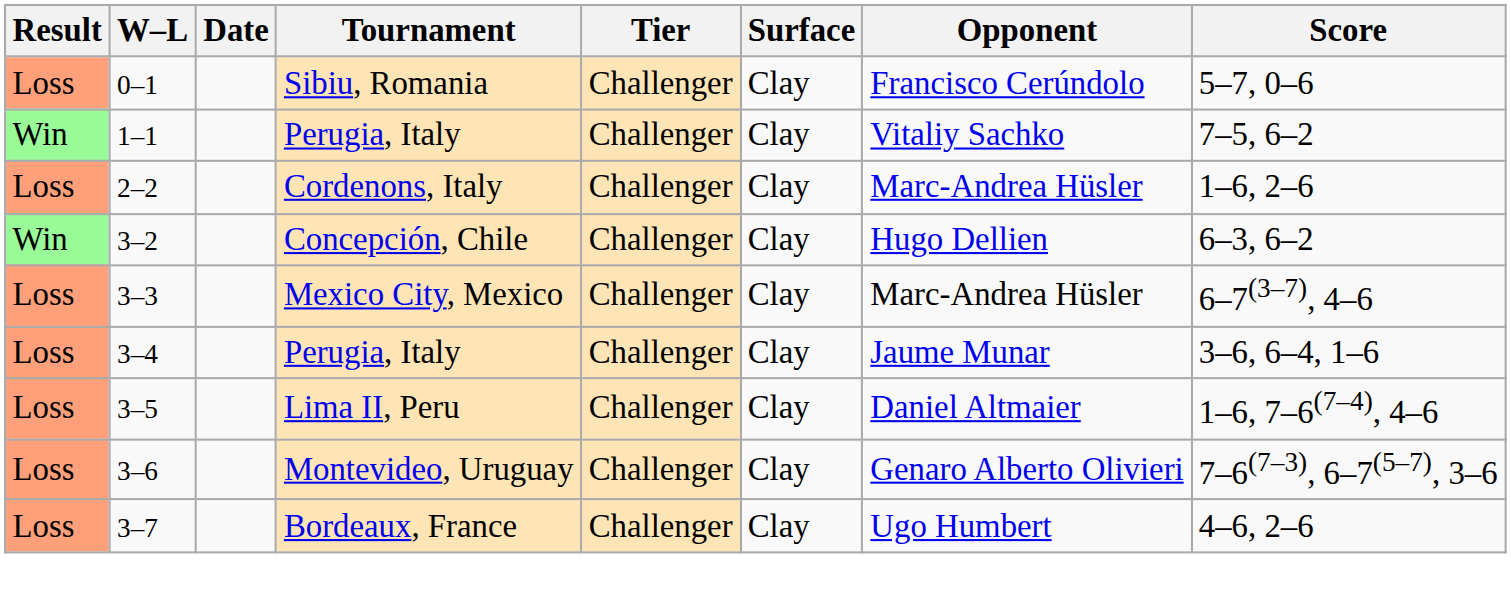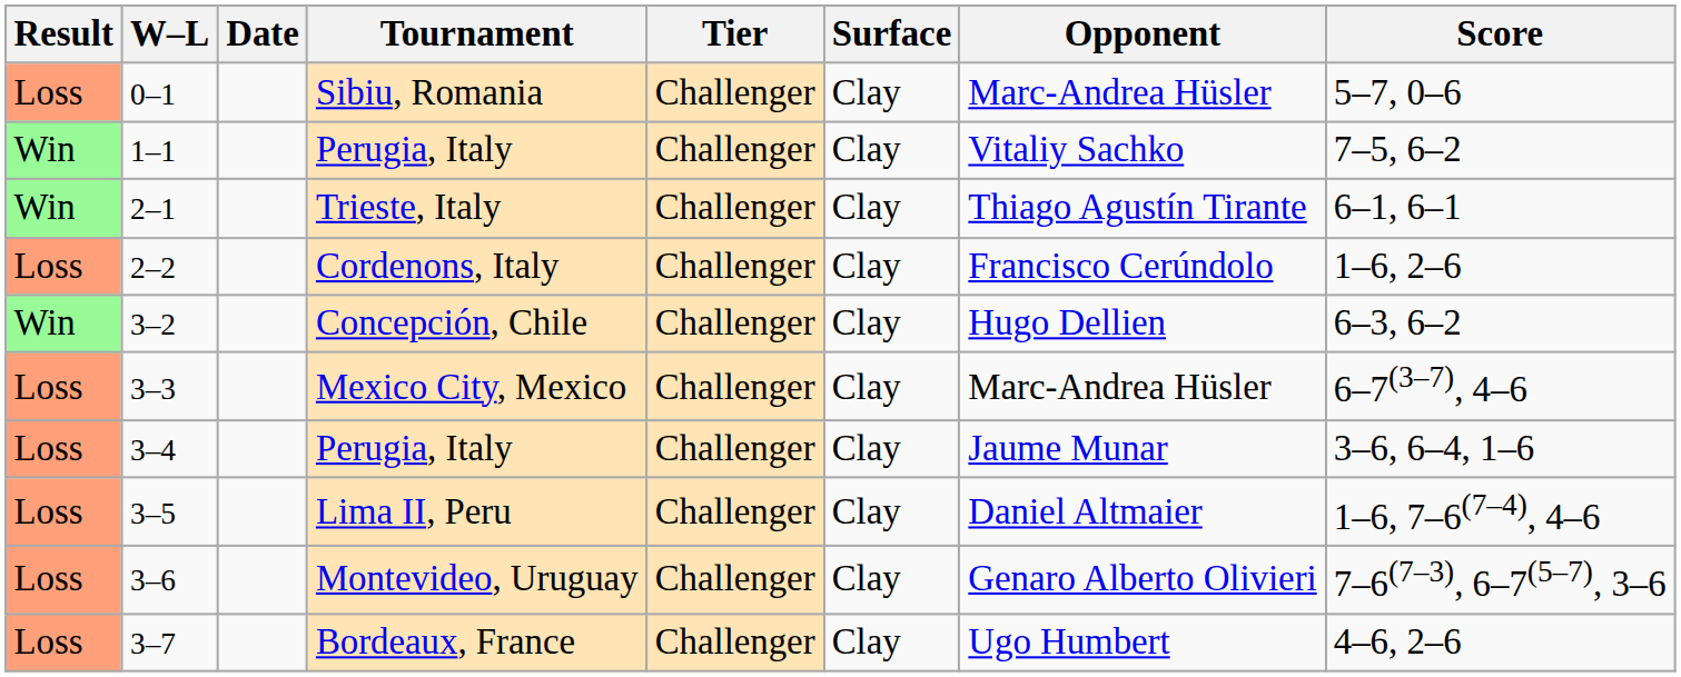 <table class="sortable wikitable nowrap">
 <tr>
 <th>Result</th>
 <th class="unsortable">W–L</th>
 <th>Date</th>
 <th>Tournament</th>
 <th>Tier</th>
 <th>Surface</th>
 <th>Opponent</th>
 <th class="unsortable">Score</th>
 </tr>
 <tr>
 <td bgcolor=ffa07a>Loss</td>
 <td><small>0–1</small></td>
 <td><a href='#'></a></td>
 <td style="background:moccasin;"><a href='#'>Sibiu</a>, Romania</td>
 <td style="background:moccasin;">Challenger</td>
 <td>Clay</td>
-<td> <a href='#'>Francisco Cerúndolo</a></td>
+<td> <a href='#'>Marc-Andrea Hüsler</a></td>
 <td>5–7, 0–6</td>
 </tr>
 <tr>
 <td bgcolor=98fb98>Win</td>
 <td><small>1–1</small></td>
 <td><a href='#'></a></td>
 <td style="background:moccasin;"><a href='#'>Perugia</a>, Italy</td>
 <td style="background:moccasin;">Challenger</td>
 <td>Clay</td>
 <td> <a href='#'>Vitaliy Sachko</a></td>
 <td>7–5, 6–2</td>
 </tr>
 <tr>
+<td bgcolor=98fb98>Win</td>
+<td><small>2–1</small></td>
+<td><a href='#'></a></td>
+<td style="background:moccasin;"><a href='#'>Trieste</a>, Italy</td>
+<td style="background:moccasin;">Challenger</td>
+<td>Clay</td>
+<td> <a href='#'>Thiago Agustín Tirante</a></td>
+<td>6–1, 6–1</td>
+</tr>
+<tr>
 <td bgcolor=ffa07a>Loss</td>
 <td><small>2–2</small></td>
 <td><a href='#'></a></td>
 <td style="background:moccasin;"><a href='#'>Cordenons</a>, Italy</td>
 <td style="background:moccasin;">Challenger</td>
 <td>Clay</td>
-<td> <a href='#'>Marc-Andrea Hüsler</a></td>
+<td> <a href='#'>Francisco Cerúndolo</a></td>
 <td>1–6, 2–6</td>
 </tr>
 <tr>
 <td bgcolor=98fb98>Win</td>
 <td><small>3–2</small></td>
 <td><a href='#'></a></td>
 <td style="background:moccasin;"><a href='#'>Concepción</a>, Chile</td>
 <td style="background:moccasin;">Challenger</td>
 <td>Clay</td>
 <td> <a href='#'>Hugo Dellien</a></td>
 <td>6–3, 6–2</td>
 </tr>
 <tr>
 <td bgcolor=ffa07a>Loss</td>
 <td><small>3–3</small></td>
 <td><a href='#'></a></td>
 <td style="background:moccasin;"><a href='#'>Mexico City</a>, Mexico</td>
 <td style="background:moccasin;">Challenger</td>
 <td>Clay</td>
 <td> Marc-Andrea Hüsler</td>
 <td>6–7<sup>(3–7)</sup>, 4–6</td>
 </tr>
 <tr>
 <td bgcolor=ffa07a>Loss</td>
 <td><small>3–4</small></td>
 <td><a href='#'></a></td>
 <td style="background:moccasin;"><a href='#'>Perugia</a>, Italy</td>
 <td style="background:moccasin;">Challenger</td>
 <td>Clay</td>
 <td> <a href='#'>Jaume Munar</a></td>
 <td>3–6, 6–4, 1–6</td>
 </tr>
 <tr>
 <td bgcolor=ffa07a>Loss</td>
 <td><small>3–5</small></td>
 <td><a href='#'></a></td>
 <td style="background:moccasin;"><a href='#'>Lima II</a>, Peru</td>
 <td style="background:moccasin;">Challenger</td>
 <td>Clay</td>
 <td> <a href='#'>Daniel Altmaier</a></td>
 <td>1–6, 7–6<sup>(7–4)</sup>, 4–6</td>
 </tr>
 <tr>
 <td bgcolor=ffa07a>Loss</td>
 <td><small>3–6</small></td>
 <td><a href='#'></a></td>
 <td style="background:moccasin;"><a href='#'>Montevideo</a>, Uruguay</td>
 <td style="background:moccasin;">Challenger</td>
 <td>Clay</td>
 <td> <a href='#'>Genaro Alberto Olivieri</a></td>
 <td>7–6<sup>(7–3)</sup>, 6–7<sup>(5–7)</sup>, 3–6</td>
 </tr>
 <tr>
 <td bgcolor=ffa07a>Loss</td>
 <td><small>3–7</small></td>
 <td><a href='#'></a></td>
 <td style="background:moccasin;"><a href='#'>Bordeaux</a>, France</td>
 <td style="background:moccasin;">Challenger</td>
 <td>Clay</td>
 <td> <a href='#'>Ugo Humbert</a></td>
 <td>4–6, 2–6</td>
 </tr>
 </table>
